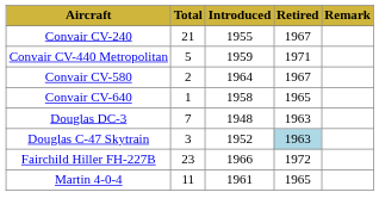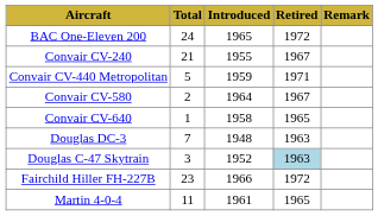 <table class="toccolours" border="1" cellpadding="3" style="border-collapse:collapse; margin:auto; text-align:center">
 <tr style="background:#CFB53B;color:black;">
 <th><span>Aircraft</span></th>
 <th><span>Total</span></th>
 <th><span>Introduced</span></th>
 <th><span>Retired</span></th>
 <th><span>Remark</span></th>
+</tr>
+<tr>
+<td><a href='#'>BAC One-Eleven 200</a></td>
+<td>24</td>
+<td>1965</td>
+<td>1972</td>
+<td></td>
 </tr>
 <tr>
 <td><a href='#'>Convair CV-240</a></td>
 <td>21</td>
 <td>1955</td>
 <td>1967</td>
 <td></td>
 </tr>
 <tr>
 <td><a href='#'>Convair CV-440 Metropolitan</a></td>
 <td>5</td>
 <td>1959</td>
 <td>1971</td>
 <td></td>
 </tr>
 <tr>
 <td><a href='#'>Convair CV-580</a></td>
 <td>2</td>
 <td>1964</td>
 <td>1967</td>
 <td></td>
 </tr>
 <tr>
 <td><a href='#'>Convair CV-640</a></td>
 <td>1</td>
 <td>1958</td>
 <td>1965</td>
 <td></td>
 </tr>
 <tr>
 <td><a href='#'>Douglas DC-3</a></td>
 <td>7</td>
 <td>1948</td>
 <td>1963</td>
 <td></td>
 </tr>
 <tr>
 <td><a href='#'>Douglas C-47 Skytrain</a></td>
 <td>3</td>
 <td>1952</td>
 <td style="background: lightblue;">1963</td>
 <td></td>
 </tr>
 <tr>
 <td><a href='#'>Fairchild Hiller FH-227B</a></td>
 <td>23</td>
 <td>1966</td>
 <td>1972</td>
 <td></td>
 </tr>
 <tr>
 <td><a href='#'>Martin 4-0-4</a></td>
 <td>11</td>
 <td>1961</td>
 <td>1965</td>
 <td></td>
 </tr>
 </table>
